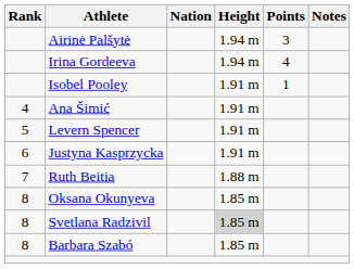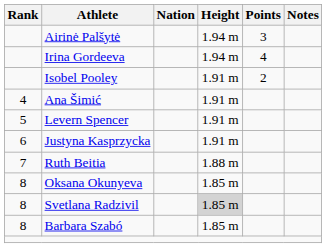 <table class="wikitable mw-datatable sortable" style="text-align:center;">
 <tr>
 <th>Rank</th>
 <th>Athlete</th>
 <th>Nation</th>
 <th>Height</th>
 <th>Points</th>
 <th>Notes</th>
 </tr>
 <tr>
 <td></td>
 <td align=left><a href='#'>Airinė Palšytė</a></td>
 <td align=left></td>
 <td>1.94 m</td>
 <td>3</td>
 <td></td>
 </tr>
 <tr>
 <td></td>
 <td align=left><a href='#'>Irina Gordeeva</a></td>
 <td align=left></td>
 <td>1.94 m</td>
 <td>4</td>
 <td></td>
 </tr>
 <tr>
 <td></td>
 <td align=left><a href='#'>Isobel Pooley</a></td>
 <td align=left></td>
 <td>1.91 m</td>
-<td>1</td>
+<td>2</td>
 <td></td>
 </tr>
 <tr>
 <td>4</td>
 <td align=left><a href='#'>Ana Šimić</a></td>
 <td align=left></td>
 <td>1.91 m</td>
 <td></td>
 <td></td>
 </tr>
 <tr>
 <td>5</td>
 <td align=left><a href='#'>Levern Spencer</a></td>
 <td align=left></td>
 <td>1.91 m</td>
 <td></td>
 <td></td>
 </tr>
 <tr>
 <td>6</td>
 <td align=left><a href='#'>Justyna Kasprzycka</a></td>
 <td align=left></td>
 <td>1.91 m</td>
 <td></td>
 <td></td>
 </tr>
 <tr>
 <td>7</td>
 <td align=left><a href='#'>Ruth Beitia</a></td>
 <td align=left></td>
 <td>1.88 m</td>
 <td></td>
 <td></td>
 </tr>
 <tr>
 <td>8</td>
 <td align=left><a href='#'>Oksana Okunyeva</a></td>
 <td align=left></td>
 <td>1.85 m</td>
 <td></td>
 <td></td>
 </tr>
 <tr>
 <td>8</td>
 <td align=left><a href='#'>Svetlana Radzivil</a></td>
 <td align=left></td>
 <td style="background: lightgrey;">1.85 m</td>
 <td></td>
 <td></td>
 </tr>
 <tr>
 <td>8</td>
 <td align=left><a href='#'>Barbara Szabó</a></td>
 <td align=left></td>
 <td>1.85 m</td>
 <td></td>
 <td></td>
 </tr>
 <tr class="sortbottom">
 <td colspan=6></td>
 </tr>
 </table>
